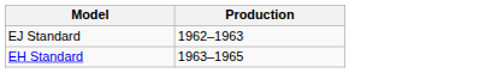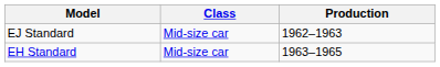 <table class="wikitable">
 <tr>
 <th style="width:200px;">Model</th>
+<th style="width:150px;"><a href='#'>Class</a></th>
 <th style="width:200px;">Production</th>
 </tr>
 <tr>
 <td valign="top">EJ Standard</td>
+<td valign="top"><a href='#'>Mid-size car</a></td>
 <td valign="top">1962–1963</td>
 </tr>
 <tr>
 <td valign="top"><a href='#'>EH Standard</a></td>
+<td valign="top"><a href='#'>Mid-size car</a></td>
 <td valign="top">1963–1965</td>
 </tr>
 </table>
